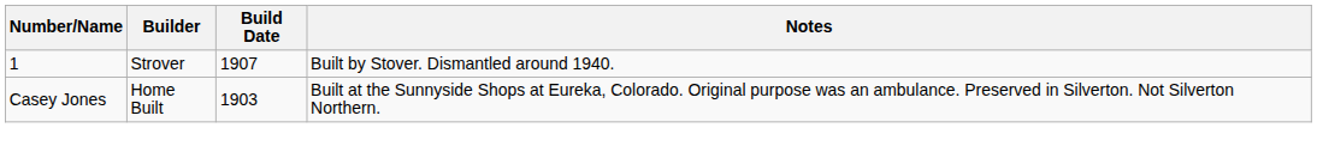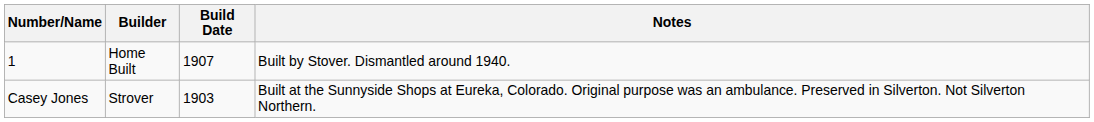 <table class="wikitable">
 <tr>
 <th>Number/Name</th>
 <th>Builder</th>
 <th>Build Date</th>
 <th>Notes</th>
 </tr>
 <tr>
 <td>1</td>
-<td>Strover</td>
+<td>Home Built</td>
 <td>1907</td>
 <td>Built by Stover. Dismantled around 1940.</td>
 </tr>
 <tr>
 <td>Casey Jones</td>
-<td>Home Built</td>
+<td>Strover</td>
 <td>1903</td>
 <td>Built at the Sunnyside Shops at Eureka, Colorado. Original purpose was an ambulance. Preserved in Silverton. Not Silverton Northern.</td>
 </tr>
 </table>
